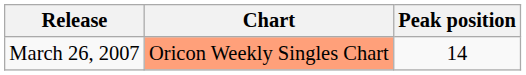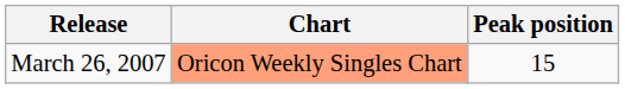 <table class="wikitable">
 <tr>
 <th align="left">Release</th>
 <th align="left">Chart</th>
 <th align="left">Peak position</th>
 </tr>
 <tr>
 <td align="left">March 26, 2007</td>
 <td align="left" style="background: lightsalmon;">Oricon Weekly Singles Chart</td>
-<td align="center">14</td>
+<td align="center">15</td>
 </tr>
 </table>
